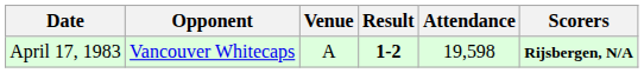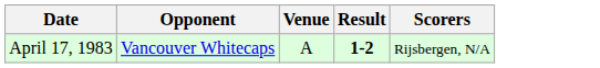 <table class="wikitable" style="font-size:95%; text-align:center">
 <tr>
 <th>Date</th>
 <th>Opponent</th>
 <th>Venue</th>
 <th>Result</th>
-<th>Attendance</th>
 <th>Scorers</th>
 </tr>
 <tr bgcolor="#ddffdd">
 <td>April 17, 1983</td>
 <td><a href='#'>Vancouver Whitecaps</a></td>
 <td>A</td>
 <td><strong>1-2</strong></td>
-<td>19,598</td>
-<td><strong><small>Rijsbergen, N/A</small></strong></td>
+<td><small>Rijsbergen, N/A</small></td>
 </tr>
 </table>
